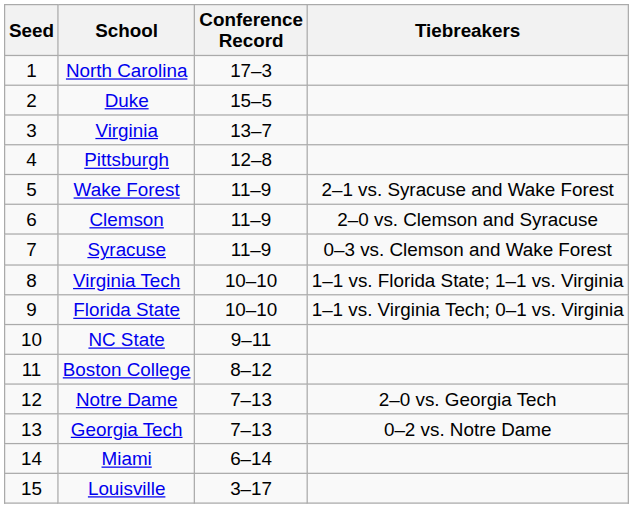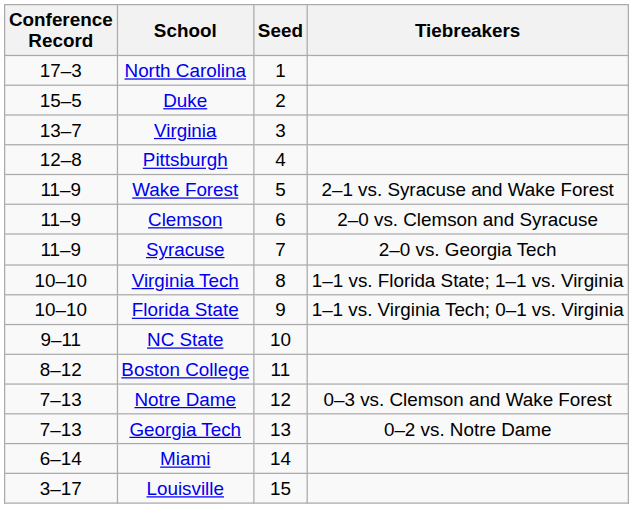 <table class="wikitable" style="white-space:nowrap; font-size:95%; text-align:center">
 <tr>
+<th>Conference<br>Record</th>
+<th>School</th>
 <th>Seed</th>
-<th>School</th>
-<th>Conference<br>Record</th>
 <th>Tiebreakers</th>
 </tr>
 <tr>
+<td>17–3</td>
+<td><a href='#'>North Carolina</a></td>
 <td>1</td>
-<td><a href='#'>North Carolina</a></td>
-<td>17–3</td>
 <td></td>
 </tr>
 <tr>
+<td>15–5</td>
+<td><a href='#'>Duke</a></td>
 <td>2</td>
-<td><a href='#'>Duke</a></td>
-<td>15–5</td>
 <td></td>
 </tr>
 <tr>
+<td>13–7</td>
+<td><a href='#'>Virginia</a></td>
 <td>3</td>
-<td><a href='#'>Virginia</a></td>
-<td>13–7</td>
 <td></td>
 </tr>
 <tr>
+<td>12–8</td>
+<td><a href='#'>Pittsburgh</a></td>
 <td>4</td>
-<td><a href='#'>Pittsburgh</a></td>
-<td>12–8</td>
 <td></td>
 </tr>
 <tr>
+<td>11–9</td>
+<td><a href='#'>Wake Forest</a></td>
 <td>5</td>
-<td><a href='#'>Wake Forest</a></td>
-<td>11–9</td>
 <td>2–1 vs. Syracuse and Wake Forest</td>
 </tr>
 <tr>
+<td>11–9</td>
+<td><a href='#'>Clemson</a></td>
 <td>6</td>
-<td><a href='#'>Clemson</a></td>
-<td>11–9</td>
 <td>2–0 vs. Clemson and Syracuse</td>
 </tr>
 <tr>
+<td>11–9</td>
+<td><a href='#'>Syracuse</a></td>
 <td>7</td>
-<td><a href='#'>Syracuse</a></td>
-<td>11–9</td>
+<td>2–0 vs. Georgia Tech</td>
+</tr>
+<tr>
+<td>10–10</td>
+<td><a href='#'>Virginia Tech</a></td>
+<td>8</td>
+<td>1–1 vs. Florida State; 1–1 vs. Virginia</td>
+</tr>
+<tr>
+<td>10–10</td>
+<td><a href='#'>Florida State</a></td>
+<td>9</td>
+<td>1–1 vs. Virginia Tech; 0–1 vs. Virginia</td>
+</tr>
+<tr>
+<td>9–11</td>
+<td><a href='#'>NC State</a></td>
+<td>10</td>
+<td></td>
+</tr>
+<tr>
+<td>8–12</td>
+<td><a href='#'>Boston College</a></td>
+<td>11</td>
+<td></td>
+</tr>
+<tr>
+<td>7–13</td>
+<td><a href='#'>Notre Dame</a></td>
+<td>12</td>
 <td>0–3 vs. Clemson and Wake Forest</td>
 </tr>
 <tr>
-<td>8</td>
-<td><a href='#'>Virginia Tech</a></td>
-<td>10–10</td>
-<td>1–1 vs. Florida State; 1–1 vs. Virginia</td>
+<td>7–13</td>
+<td><a href='#'>Georgia Tech</a></td>
+<td>13</td>
+<td>0–2 vs. Notre Dame</td>
 </tr>
 <tr>
-<td>9</td>
-<td><a href='#'>Florida State</a></td>
-<td>10–10</td>
-<td>1–1 vs. Virginia Tech; 0–1 vs. Virginia</td>
-</tr>
-<tr>
-<td>10</td>
-<td><a href='#'>NC State</a></td>
-<td>9–11</td>
+<td>6–14</td>
+<td><a href='#'>Miami</a></td>
+<td>14</td>
 <td></td>
 </tr>
 <tr>
-<td>11</td>
-<td><a href='#'>Boston College</a></td>
-<td>8–12</td>
-<td></td>
-</tr>
-<tr>
-<td>12</td>
-<td><a href='#'>Notre Dame</a></td>
-<td>7–13</td>
-<td>2–0 vs. Georgia Tech</td>
-</tr>
-<tr>
-<td>13</td>
-<td><a href='#'>Georgia Tech</a></td>
-<td>7–13</td>
-<td>0–2 vs. Notre Dame</td>
-</tr>
-<tr>
-<td>14</td>
-<td><a href='#'>Miami</a></td>
-<td>6–14</td>
-<td></td>
-</tr>
-<tr>
+<td>3–17</td>
+<td><a href='#'>Louisville</a></td>
 <td>15</td>
-<td><a href='#'>Louisville</a></td>
-<td>3–17</td>
 <td></td>
 </tr>
 </table>
